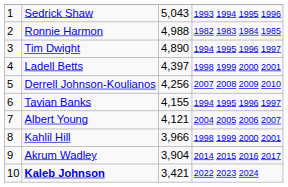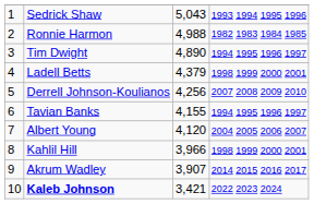 <table class="wikitable">
 <tr>
 </tr>
 <tr>
 <td>1</td>
 <td><a href='#'>Sedrick Shaw</a></td>
 <td><abbr>5,043</abbr></td>
 <td style="font-size:80%;"><a href='#'>1993</a> <a href='#'>1994</a> <a href='#'>1995</a> <a href='#'>1996</a></td>
 </tr>
 <tr>
 <td>2</td>
 <td><a href='#'>Ronnie Harmon</a></td>
 <td><abbr>4,988</abbr></td>
 <td style="font-size:80%;"><a href='#'>1982</a> <a href='#'>1983</a> <a href='#'>1984</a> <a href='#'>1985</a></td>
 </tr>
 <tr>
 <td>3</td>
 <td><a href='#'>Tim Dwight</a></td>
 <td><abbr>4,890</abbr></td>
 <td style="font-size:80%;"><a href='#'>1994</a> <a href='#'>1995</a> <a href='#'>1996</a> <a href='#'>1997</a></td>
 </tr>
 <tr>
 <td>4</td>
 <td><a href='#'>Ladell Betts</a></td>
-<td><abbr>4,397</abbr></td>
+<td><abbr>4,379</abbr></td>
 <td style="font-size:80%;"><a href='#'>1998</a> <a href='#'>1999</a> <a href='#'>2000</a> <a href='#'>2001</a></td>
 </tr>
 <tr>
 <td>5</td>
 <td><a href='#'>Derrell Johnson-Koulianos</a></td>
 <td><abbr>4,256</abbr></td>
 <td style="font-size:80%;"><a href='#'>2007</a> <a href='#'>2008</a> <a href='#'>2009</a> <a href='#'>2010</a></td>
 </tr>
 <tr>
 <td>6</td>
 <td><a href='#'>Tavian Banks</a></td>
 <td><abbr>4,155</abbr></td>
 <td style="font-size:80%;"><a href='#'>1994</a> <a href='#'>1995</a> <a href='#'>1996</a> <a href='#'>1997</a></td>
 </tr>
 <tr>
 <td>7</td>
 <td><a href='#'>Albert Young</a></td>
-<td><abbr>4,121</abbr></td>
+<td><abbr>4,120</abbr></td>
 <td style="font-size:80%;"><a href='#'>2004</a> <a href='#'>2005</a> <a href='#'>2006</a> <a href='#'>2007</a></td>
 </tr>
 <tr>
 <td>8</td>
 <td><a href='#'>Kahlil Hill</a></td>
 <td><abbr>3,966</abbr></td>
 <td style="font-size:80%;"><a href='#'>1998</a> <a href='#'>1999</a> <a href='#'>2000</a> <a href='#'>2001</a></td>
 </tr>
 <tr>
 <td>9</td>
 <td><a href='#'>Akrum Wadley</a></td>
-<td><abbr>3,904</abbr></td>
+<td><abbr>3,907</abbr></td>
 <td style="font-size:80%;"><a href='#'>2014</a> <a href='#'>2015</a> <a href='#'>2016</a> <a href='#'>2017</a></td>
 </tr>
 <tr>
 <td>10</td>
 <td><strong><a href='#'>Kaleb Johnson</a></strong></td>
 <td><abbr>3,421</abbr></td>
 <td style="font-size:80%;"><a href='#'>2022</a> <a href='#'>2023</a> <a href='#'>2024</a><br></td>
 </tr>
 </table>
